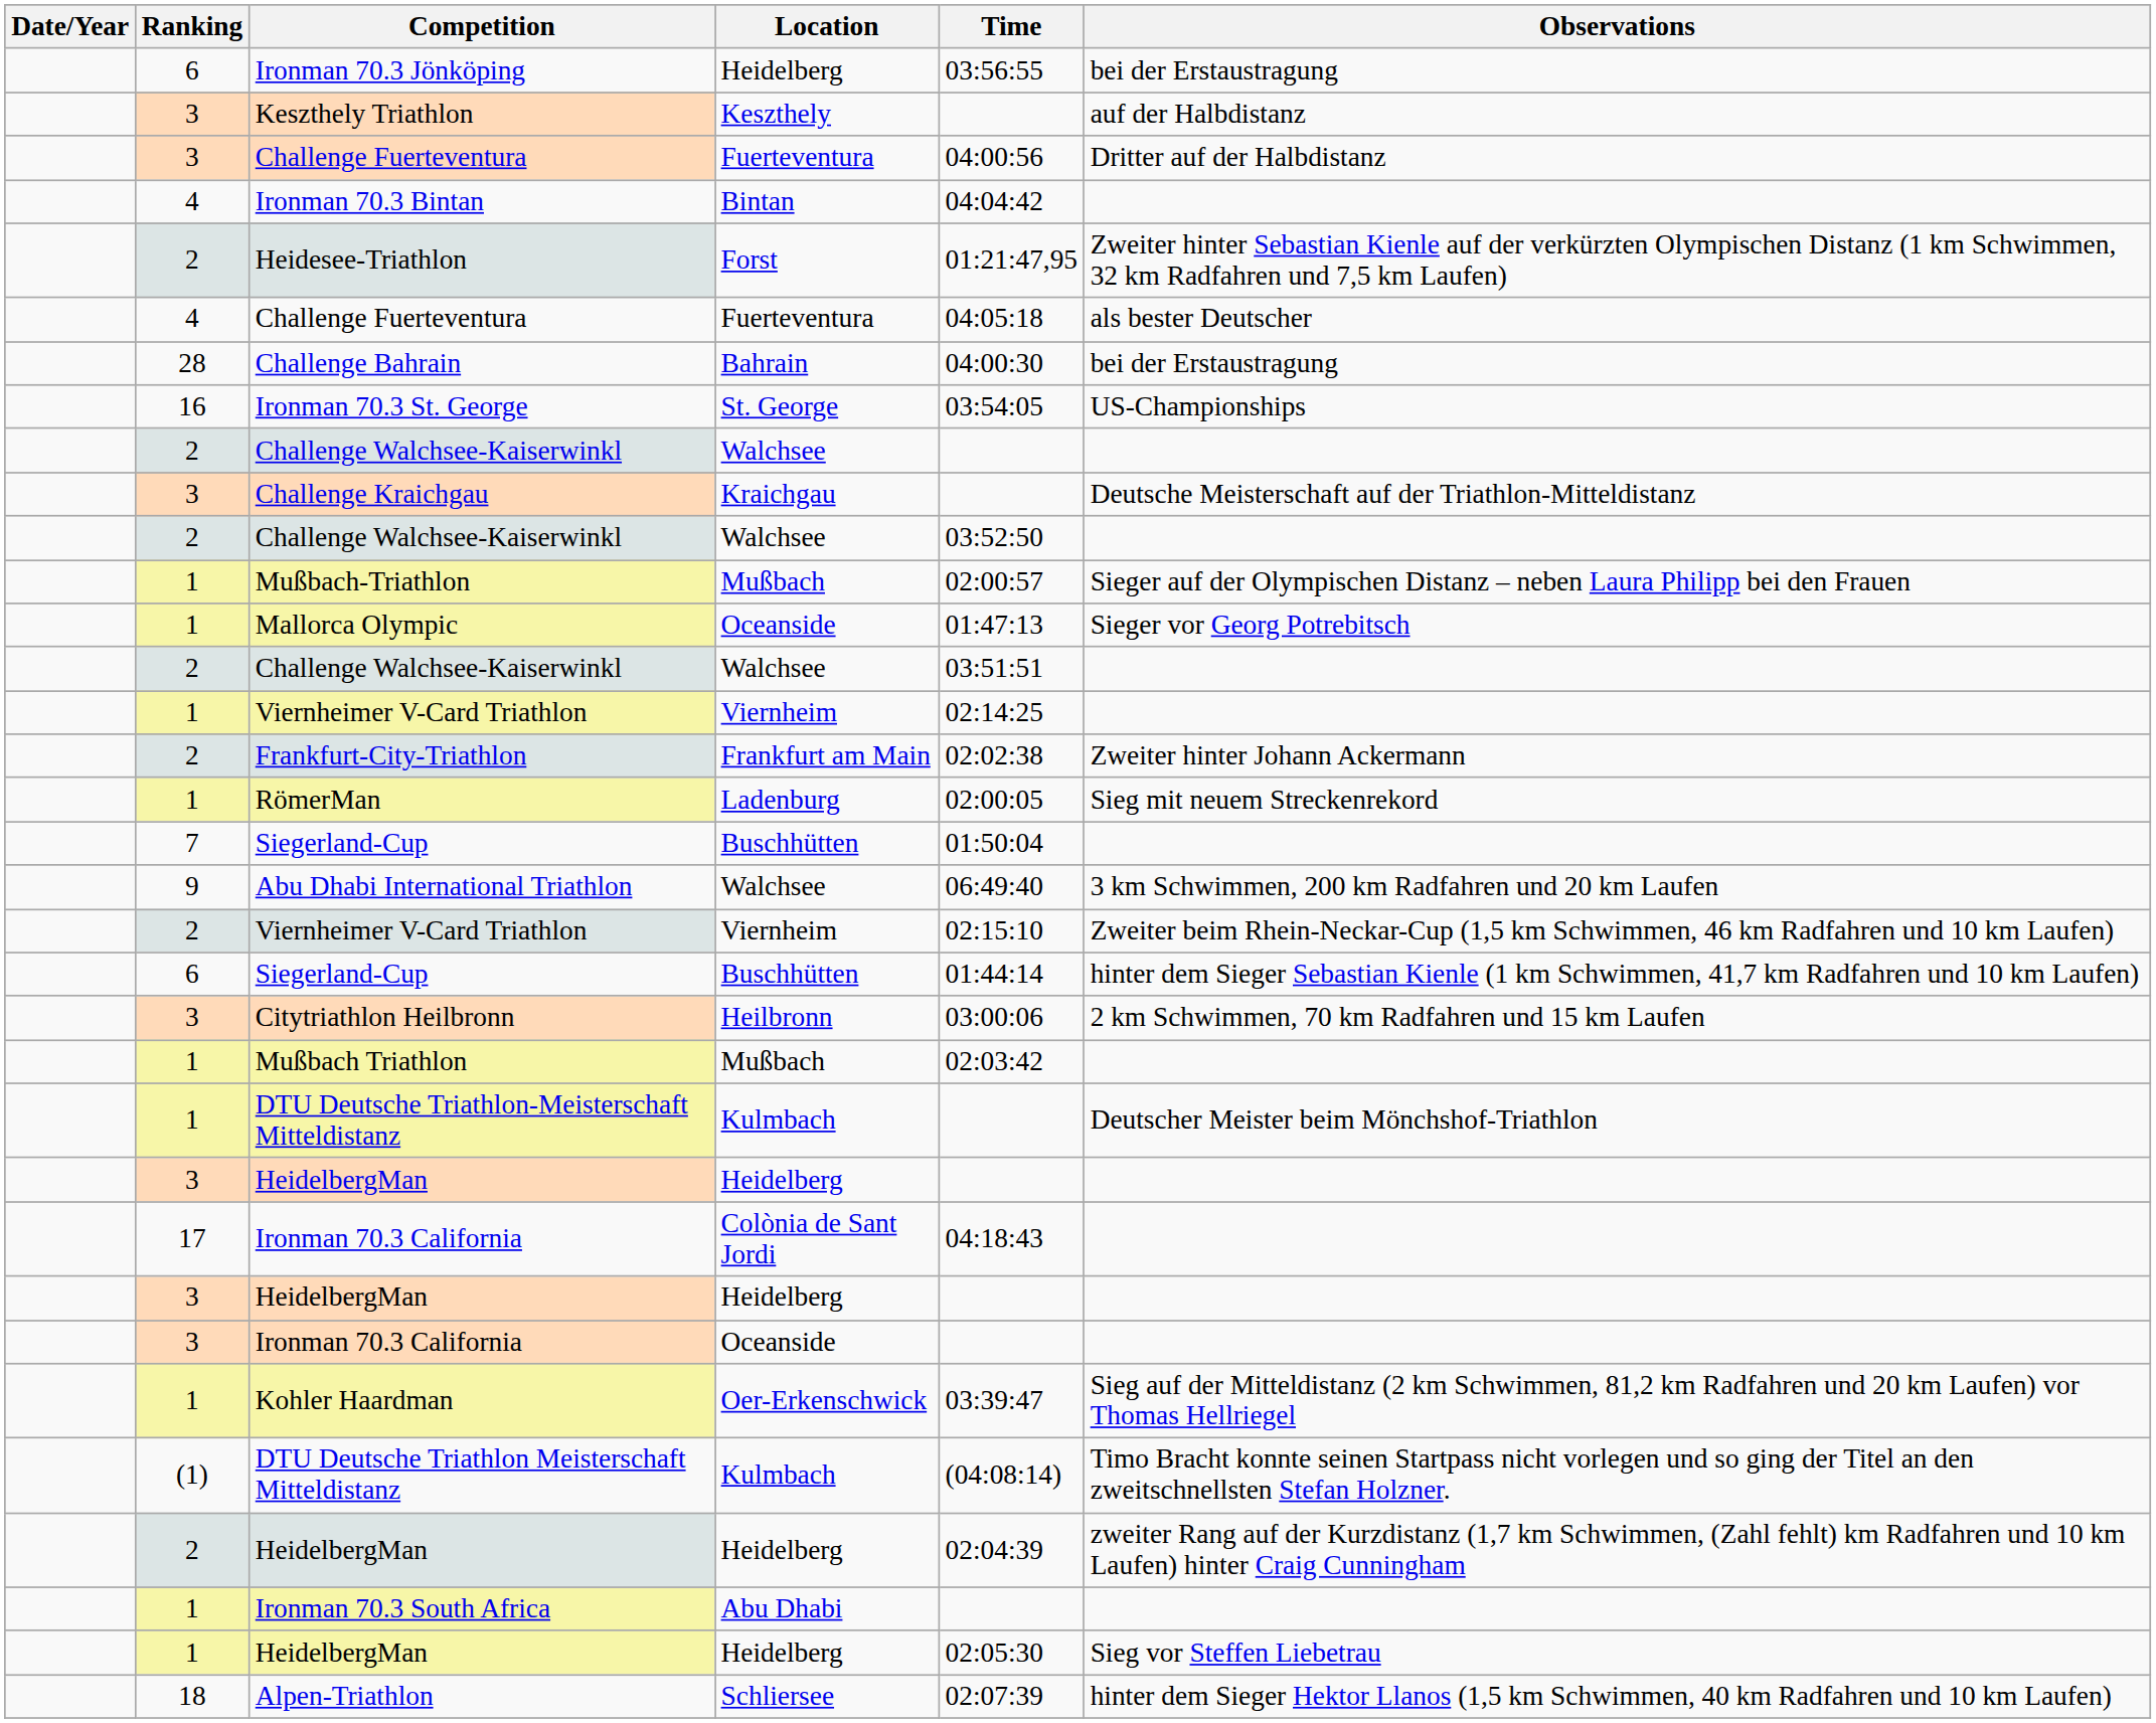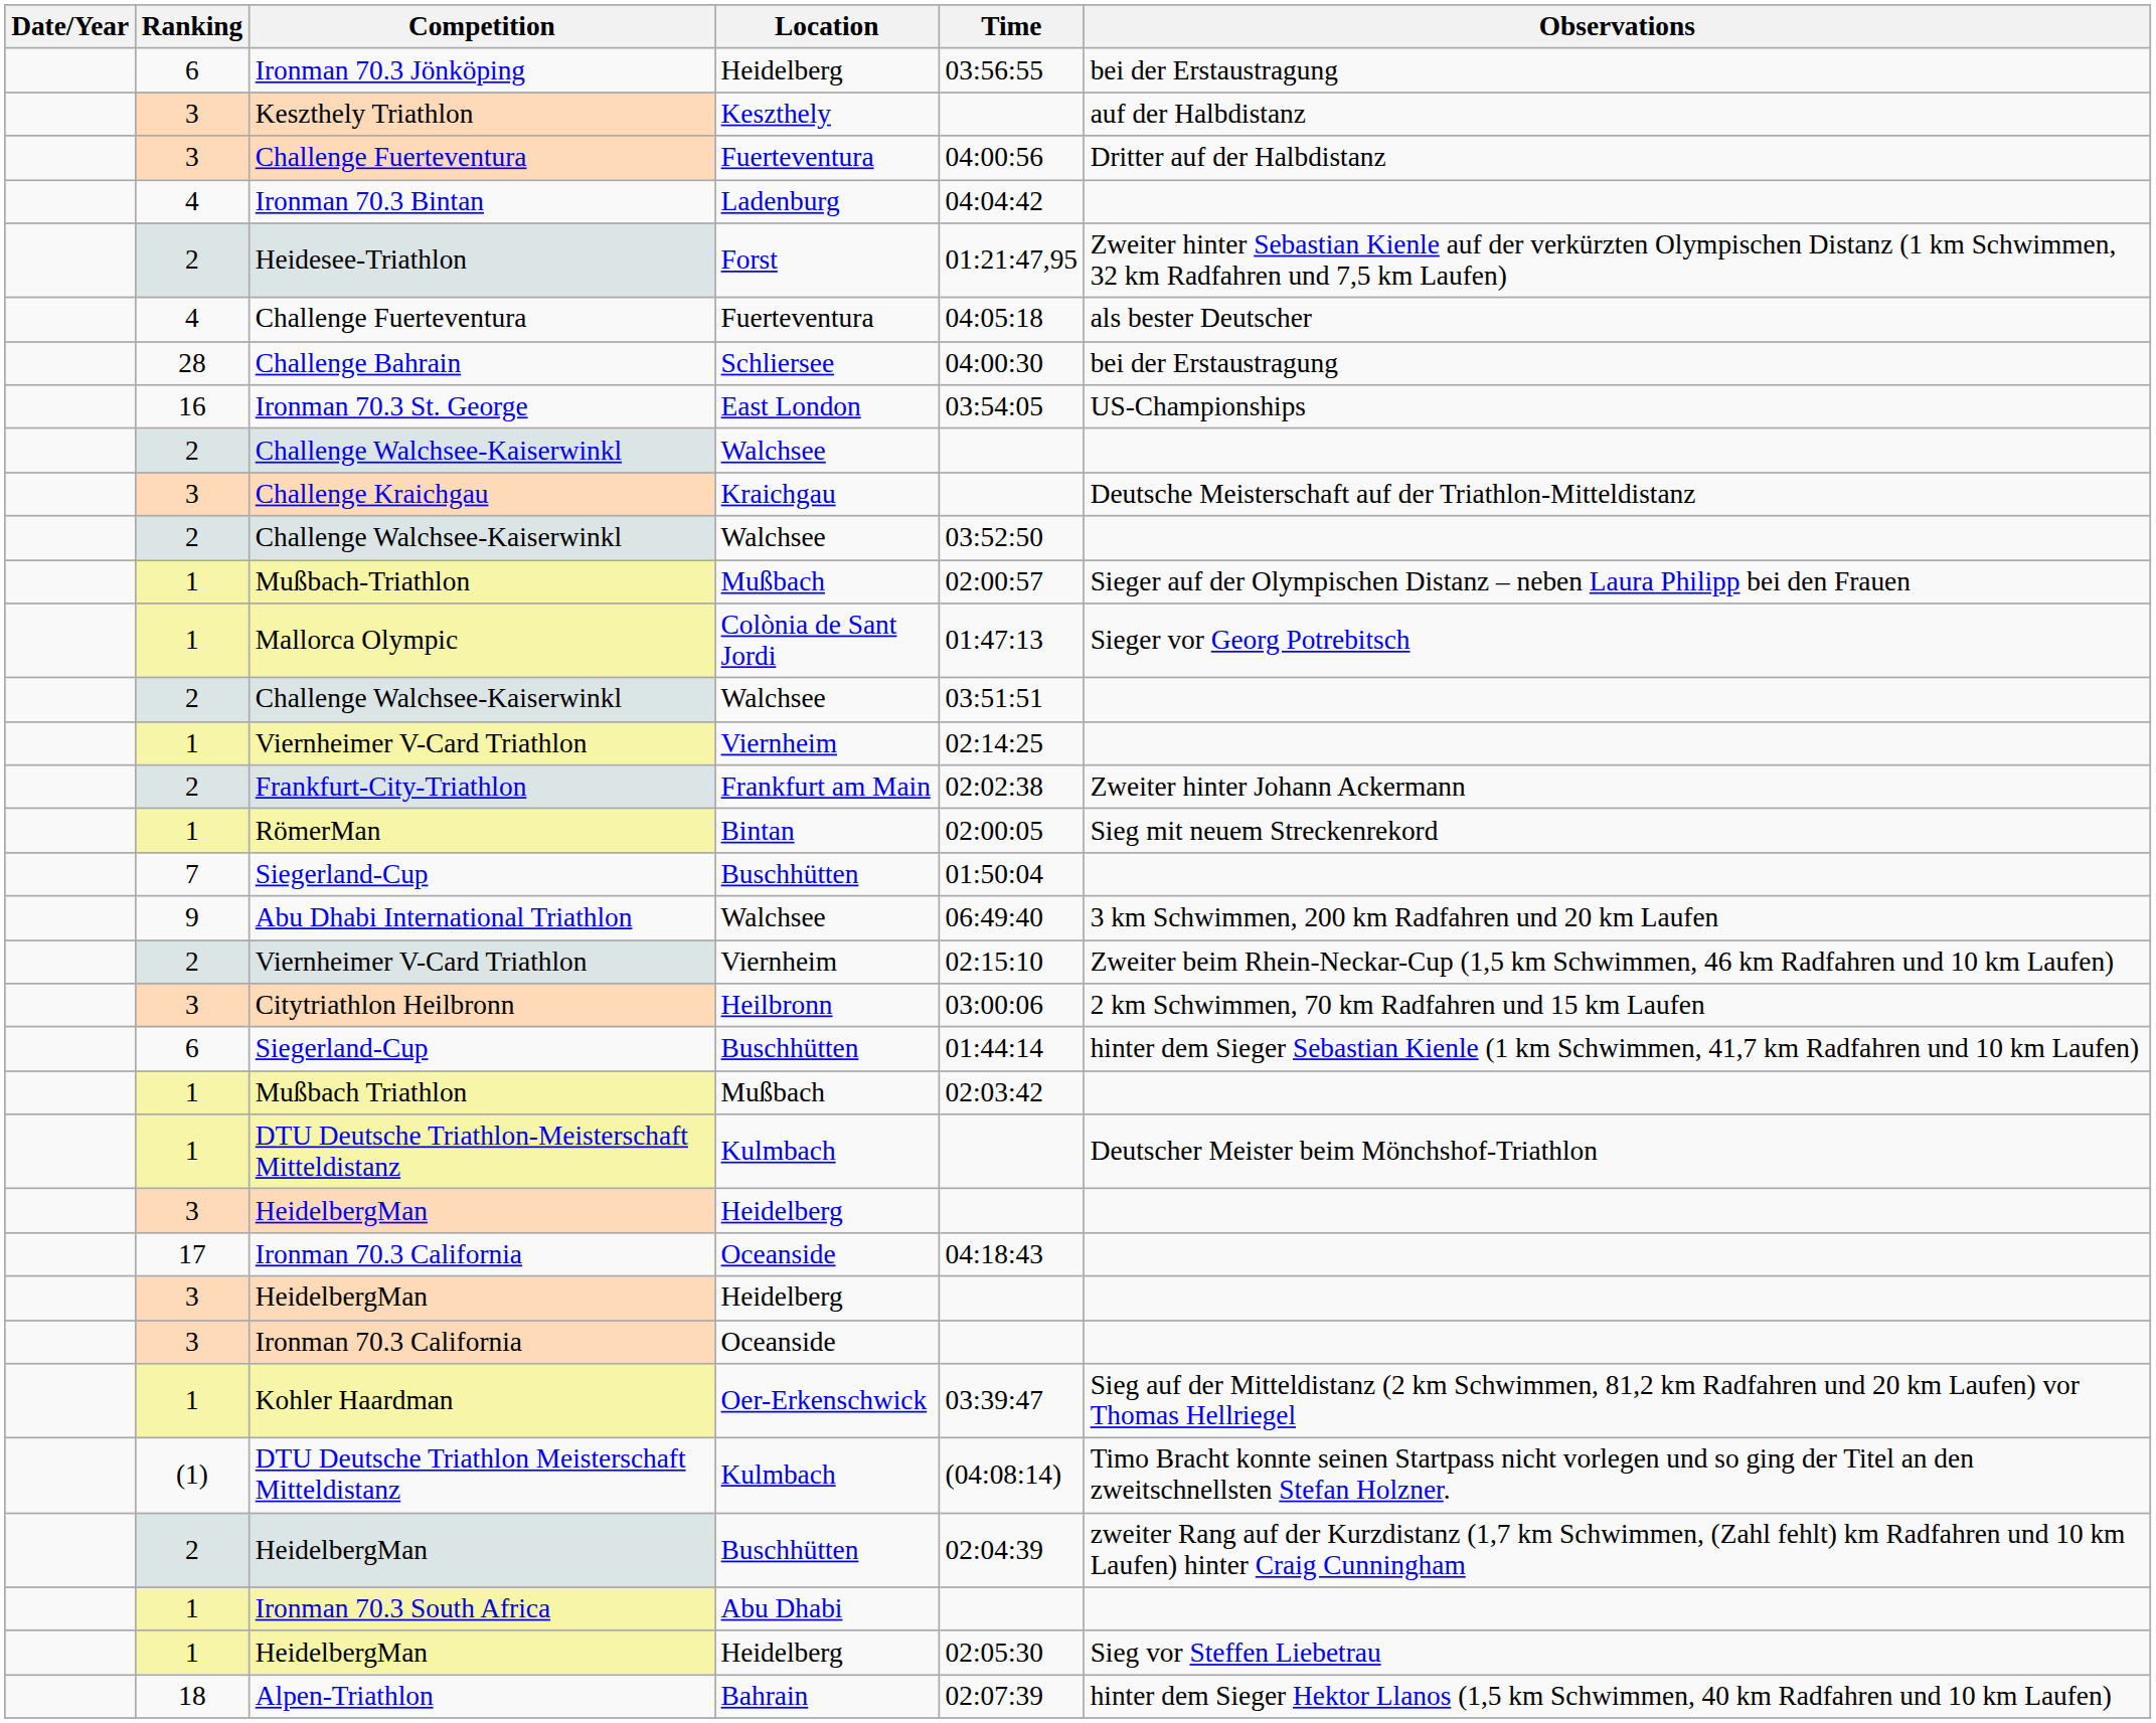 <table class="wikitable sortable">
 <tr>
 <th>Date/Year</th>
 <th>Ranking</th>
 <th>Competition</th>
 <th>Location</th>
 <th>Time</th>
 <th>Observations</th>
 </tr>
 <tr>
 <td style="text-align:right"></td>
 <td style="text-align:center">6</td>
 <td><a href='#'>Ironman 70.3 Jönköping</a></td>
 <td> Heidelberg</td>
 <td>03:56:55</td>
 <td>bei der Erstaustragung</td>
 </tr>
 <tr>
 <td style="text-align:right"></td>
 <td style="background-color:#FFDAB9; text-align:center">3</td>
 <td style="background-color:#FFDAB9;">Keszthely Triathlon</td>
 <td> <a href='#'>Keszthely</a></td>
 <td></td>
 <td>auf der Halbdistanz</td>
 </tr>
 <tr>
 <td style="text-align:right"></td>
 <td style="background-color:#FFDAB9; text-align:center">3</td>
 <td style="background-color:#FFDAB9;"><a href='#'>Challenge Fuerteventura</a></td>
 <td> <a href='#'>Fuerteventura</a></td>
 <td>04:00:56</td>
 <td>Dritter auf der Halbdistanz</td>
 </tr>
 <tr>
 <td style="text-align:right"></td>
 <td style="text-align:center">4</td>
 <td><a href='#'>Ironman 70.3 Bintan</a></td>
-<td> <a href='#'>Bintan</a></td>
+<td> <a href='#'>Ladenburg</a></td>
 <td>04:04:42</td>
 <td></td>
 </tr>
 <tr>
 <td style="text-align:right"></td>
 <td style="background-color:#DCE5E5; text-align:center">2</td>
 <td style="background-color:#DCE5E5;">Heidesee-Triathlon</td>
 <td> <a href='#'>Forst</a></td>
 <td>01:21:47,95</td>
 <td>Zweiter hinter <a href='#'>Sebastian Kienle</a> auf der verkürzten Olympischen Distanz (1 km Schwimmen, 32 km Radfahren und 7,5 km Laufen)</td>
 </tr>
 <tr>
 <td style="text-align:right"></td>
 <td style="text-align:center">4</td>
 <td>Challenge Fuerteventura</td>
 <td> Fuerteventura</td>
 <td>04:05:18</td>
 <td>als bester Deutscher</td>
 </tr>
 <tr>
 <td style="text-align:right"></td>
 <td style="text-align:center">28</td>
 <td><a href='#'>Challenge Bahrain</a></td>
-<td> <a href='#'>Bahrain</a></td>
+<td> <a href='#'>Schliersee</a></td>
 <td>04:00:30</td>
 <td>bei der Erstaustragung</td>
 </tr>
 <tr>
 <td style="text-align:right"></td>
 <td style="text-align:center">16</td>
 <td><a href='#'>Ironman 70.3 St. George</a></td>
-<td> <a href='#'>St. George</a></td>
+<td> <a href='#'>East London</a></td>
 <td>03:54:05</td>
 <td>US-Championships</td>
 </tr>
 <tr>
 <td style="text-align:right"></td>
 <td style="background-color:#DCE5E5; text-align:center">2</td>
 <td style="background-color:#DCE5E5;"><a href='#'>Challenge Walchsee-Kaiserwinkl</a></td>
 <td> <a href='#'>Walchsee</a></td>
 <td></td>
 <td></td>
 </tr>
 <tr>
 <td style="text-align:right"></td>
 <td style="background-color:#FFDAB9; text-align:center">3</td>
 <td style="background-color:#FFDAB9;"><a href='#'>Challenge Kraichgau</a></td>
 <td> <a href='#'>Kraichgau</a></td>
 <td></td>
 <td>Deutsche Meisterschaft auf der Triathlon-Mitteldistanz</td>
 </tr>
 <tr>
 <td style="text-align:right"></td>
 <td style="background-color:#DCE5E5; text-align:center">2</td>
 <td style="background-color:#DCE5E5;">Challenge Walchsee-Kaiserwinkl</td>
 <td> Walchsee</td>
 <td>03:52:50</td>
 <td></td>
 </tr>
 <tr>
 <td style="text-align:right"></td>
 <td style="background-color:#F7F6A8; text-align:center">1</td>
 <td style="background-color:#F7F6A8;">Mußbach-Triathlon</td>
 <td> <a href='#'>Mußbach</a></td>
 <td>02:00:57</td>
 <td>Sieger auf der Olympischen Distanz – neben <a href='#'>Laura Philipp</a> bei den Frauen</td>
 </tr>
 <tr>
 <td style="text-align:right"></td>
 <td style="background-color:#F7F6A8; text-align:center">1</td>
 <td style="background-color:#F7F6A8;">Mallorca Olympic</td>
-<td> <a href='#'>Oceanside</a></td>
+<td> <a href='#'>Colònia de Sant Jordi</a></td>
 <td>01:47:13</td>
 <td>Sieger vor <a href='#'>Georg Potrebitsch</a></td>
 </tr>
 <tr>
 <td style="text-align:right"></td>
 <td style="background-color:#DCE5E5; text-align:center">2</td>
 <td style="background-color:#DCE5E5;">Challenge Walchsee-Kaiserwinkl</td>
 <td> Walchsee</td>
 <td>03:51:51</td>
 <td></td>
 </tr>
 <tr>
 <td style="text-align:right"></td>
 <td style="background-color:#F7F6A8; text-align:center">1</td>
 <td style="background-color:#F7F6A8;">Viernheimer V-Card Triathlon</td>
 <td> <a href='#'>Viernheim</a></td>
 <td>02:14:25</td>
 <td></td>
 </tr>
 <tr>
 <td style="text-align:right"></td>
 <td style="background-color:#DCE5E5; text-align:center">2</td>
 <td style="background-color:#DCE5E5;"><a href='#'>Frankfurt-City-Triathlon</a></td>
 <td> <a href='#'>Frankfurt am Main</a></td>
 <td>02:02:38</td>
 <td>Zweiter hinter Johann Ackermann</td>
 </tr>
 <tr>
 <td style="text-align:right"></td>
 <td style="background-color:#F7F6A8; text-align:center">1</td>
 <td style="background-color:#F7F6A8;">RömerMan</td>
-<td> <a href='#'>Ladenburg</a></td>
+<td> <a href='#'>Bintan</a></td>
 <td>02:00:05</td>
 <td>Sieg mit neuem Streckenrekord </td>
 </tr>
 <tr>
 <td style="text-align:right"></td>
 <td style="text-align:center">7</td>
 <td><a href='#'>Siegerland-Cup</a></td>
 <td> <a href='#'>Buschhütten</a></td>
 <td>01:50:04</td>
 <td></td>
 </tr>
 <tr>
 <td style="text-align:right"></td>
 <td style="text-align:center">9</td>
 <td><a href='#'>Abu Dhabi International Triathlon</a></td>
 <td> Walchsee</td>
 <td>06:49:40</td>
 <td>3 km Schwimmen, 200 km Radfahren und 20 km Laufen </td>
 </tr>
 <tr>
 <td style="text-align:right"></td>
 <td style="background-color:#DCE5E5; text-align:center">2</td>
 <td style="background-color:#DCE5E5;">Viernheimer V-Card Triathlon</td>
 <td> Viernheim</td>
 <td>02:15:10</td>
 <td>Zweiter beim Rhein-Neckar-Cup (1,5 km Schwimmen, 46 km Radfahren und 10 km Laufen) </td>
 </tr>
 <tr>
 <td style="text-align:right"></td>
+<td style="background-color:#FFDAB9; text-align:center">3</td>
+<td style="background-color:#FFDAB9;">Citytriathlon Heilbronn</td>
+<td> <a href='#'>Heilbronn</a></td>
+<td>03:00:06</td>
+<td>2 km Schwimmen, 70 km Radfahren und 15 km Laufen </td>
+</tr>
+<tr>
+<td style="text-align:right"></td>
 <td style="text-align:center">6</td>
 <td><a href='#'>Siegerland-Cup</a></td>
 <td> <a href='#'>Buschhütten</a></td>
 <td>01:44:14</td>
 <td>hinter dem Sieger <a href='#'>Sebastian Kienle</a> (1 km Schwimmen, 41,7 km Radfahren und 10 km Laufen) </td>
-</tr>
-<tr>
-<td style="text-align:right"></td>
-<td style="background-color:#FFDAB9; text-align:center">3</td>
-<td style="background-color:#FFDAB9;">Citytriathlon Heilbronn</td>
-<td> <a href='#'>Heilbronn</a></td>
-<td>03:00:06</td>
-<td>2 km Schwimmen, 70 km Radfahren und 15 km Laufen </td>
 </tr>
 <tr>
 <td style="text-align:right"></td>
 <td style="background-color:#F7F6A8; text-align:center">1</td>
 <td style="background-color:#F7F6A8;">Mußbach Triathlon</td>
 <td> Mußbach</td>
 <td>02:03:42</td>
 <td></td>
 </tr>
 <tr>
 <td style="text-align:right"></td>
 <td style="background-color:#F7F6A8; text-align:center">1</td>
 <td style="background-color:#F7F6A8;"><a href='#'>DTU Deutsche Triathlon-Meisterschaft Mitteldistanz</a></td>
 <td> <a href='#'>Kulmbach</a></td>
 <td></td>
 <td>Deutscher Meister beim Mönchshof-Triathlon</td>
 </tr>
 <tr>
 <td style="text-align:right"></td>
 <td style="background-color:#FFDAB9; text-align:center">3</td>
 <td style="background-color:#FFDAB9;"><a href='#'>HeidelbergMan</a></td>
 <td> <a href='#'>Heidelberg</a></td>
 <td></td>
 <td></td>
 </tr>
 <tr>
 <td style="text-align:right"></td>
 <td style="text-align:center">17</td>
 <td><a href='#'>Ironman 70.3 California</a></td>
-<td> <a href='#'>Colònia de Sant Jordi</a></td>
+<td> <a href='#'>Oceanside</a></td>
 <td>04:18:43</td>
 <td></td>
 </tr>
 <tr>
 <td style="text-align:right"></td>
 <td style="background-color:#FFDAB9; text-align:center">3</td>
 <td style="background-color:#FFDAB9;">HeidelbergMan</td>
 <td> Heidelberg</td>
 <td></td>
 <td></td>
 </tr>
 <tr>
 <td style="text-align:right"></td>
 <td style="background-color:#FFDAB9; text-align:center">3</td>
 <td style="background-color:#FFDAB9;">Ironman 70.3 California</td>
 <td> Oceanside</td>
 <td></td>
 <td></td>
 </tr>
 <tr>
 <td style="text-align:right"></td>
 <td style="background-color:#F7F6A8; text-align:center">1</td>
 <td style="background-color:#F7F6A8;">Kohler Haardman</td>
 <td> <a href='#'>Oer-Erkenschwick</a></td>
 <td>03:39:47</td>
 <td>Sieg auf der Mitteldistanz (2 km Schwimmen, 81,2 km Radfahren und 20 km Laufen) vor <a href='#'>Thomas Hellriegel</a></td>
 </tr>
 <tr>
 <td style="text-align:right"></td>
 <td style="text-align:center">(1)</td>
 <td><a href='#'>DTU Deutsche Triathlon Meisterschaft Mitteldistanz</a></td>
 <td> <a href='#'>Kulmbach</a></td>
 <td>(04:08:14)</td>
 <td>Timo Bracht konnte seinen Startpass nicht vorlegen und so ging der Titel an den zweitschnellsten <a href='#'>Stefan Holzner</a>.</td>
 </tr>
 <tr>
 <td style="text-align:right"></td>
 <td style="background-color:#DCE5E5; text-align:center">2</td>
 <td style="background-color:#DCE5E5;">HeidelbergMan</td>
-<td> Heidelberg</td>
+<td> <a href='#'>Buschhütten</a></td>
 <td>02:04:39</td>
 <td>zweiter Rang auf der Kurzdistanz (1,7 km Schwimmen, (Zahl fehlt) km Radfahren und 10 km Laufen) hinter <a href='#'>Craig Cunningham</a></td>
 </tr>
 <tr>
 <td style="text-align:right"></td>
 <td style="background-color:#F7F6A8; text-align:center">1</td>
 <td style="background-color:#F7F6A8;"><a href='#'>Ironman 70.3 South Africa</a></td>
 <td> <a href='#'>Abu Dhabi</a></td>
 <td></td>
 <td></td>
 </tr>
 <tr>
 <td style="text-align:right"></td>
 <td style="background-color:#F7F6A8; text-align:center">1</td>
 <td style="background-color:#F7F6A8;">HeidelbergMan</td>
 <td> Heidelberg</td>
 <td>02:05:30</td>
 <td>Sieg vor <a href='#'>Steffen Liebetrau</a></td>
 </tr>
 <tr>
 <td style="text-align:right"></td>
 <td style="text-align:center">18</td>
 <td><a href='#'>Alpen-Triathlon</a></td>
-<td> <a href='#'>Schliersee</a></td>
+<td> <a href='#'>Bahrain</a></td>
 <td>02:07:39</td>
 <td>hinter dem Sieger <a href='#'>Hektor Llanos</a> (1,5 km Schwimmen, 40 km Radfahren und 10 km Laufen)</td>
 </tr>
 </table>
